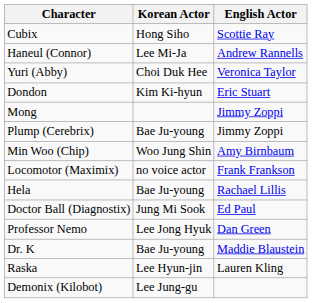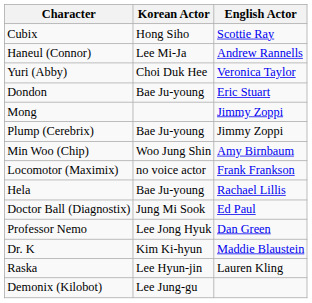 <table class="wikitable">
 <tr>
 <th>Character</th>
 <th>Korean Actor</th>
 <th>English Actor</th>
 </tr>
 <tr>
 <td>Cubix</td>
 <td>Hong Siho</td>
 <td><a href='#'>Scottie Ray</a></td>
 </tr>
 <tr>
 <td>Haneul (Connor)</td>
 <td>Lee Mi-Ja</td>
 <td><a href='#'>Andrew Rannells</a></td>
 </tr>
 <tr>
 <td>Yuri (Abby)</td>
 <td>Choi Duk Hee</td>
 <td><a href='#'>Veronica Taylor</a></td>
 </tr>
 <tr>
 <td>Dondon</td>
-<td>Kim Ki-hyun</td>
+<td>Bae Ju-young</td>
 <td><a href='#'>Eric Stuart</a></td>
 </tr>
 <tr>
 <td>Mong</td>
 <td></td>
 <td><a href='#'>Jimmy Zoppi</a></td>
 </tr>
 <tr>
 <td>Plump (Cerebrix)</td>
 <td>Bae Ju-young</td>
 <td>Jimmy Zoppi</td>
 </tr>
 <tr>
 <td>Min Woo (Chip)</td>
 <td>Woo Jung Shin</td>
 <td><a href='#'>Amy Birnbaum</a></td>
 </tr>
 <tr>
 <td>Locomotor (Maximix)</td>
 <td>no voice actor</td>
 <td><a href='#'>Frank Frankson</a></td>
 </tr>
 <tr>
 <td>Hela</td>
 <td>Bae Ju-young</td>
 <td><a href='#'>Rachael Lillis</a></td>
 </tr>
 <tr>
 <td>Doctor Ball (Diagnostix)</td>
 <td>Jung Mi Sook</td>
 <td><a href='#'>Ed Paul</a></td>
 </tr>
 <tr>
 <td>Professor Nemo</td>
 <td>Lee Jong Hyuk</td>
 <td><a href='#'>Dan Green</a></td>
 </tr>
 <tr>
 <td>Dr. K</td>
-<td>Bae Ju-young</td>
+<td>Kim Ki-hyun</td>
 <td><a href='#'>Maddie Blaustein</a></td>
 </tr>
 <tr>
 <td>Raska</td>
 <td>Lee Hyun-jin</td>
 <td>Lauren Kling</td>
 </tr>
 <tr>
 <td>Demonix (Kilobot)</td>
 <td>Lee Jung-gu</td>
 <td></td>
 </tr>
 </table>
